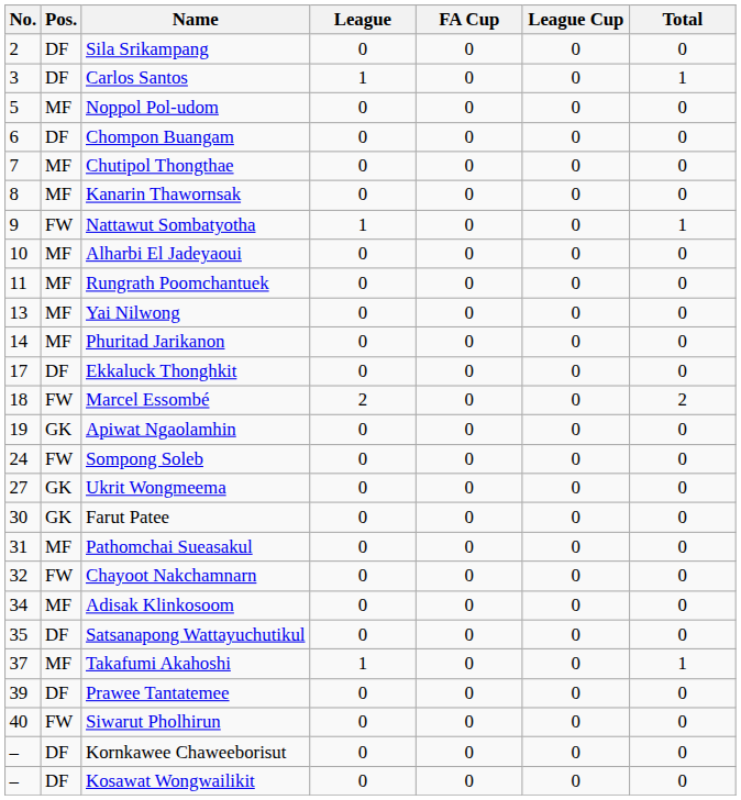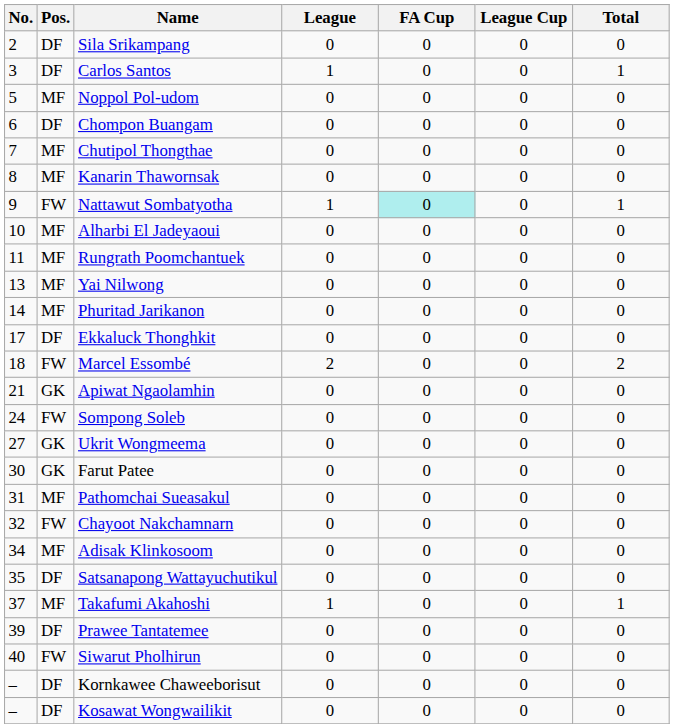 <table class="wikitable" style="text-align:center">
 <tr>
 <th rowspan="1" valign="bottom">No.</th>
 <th rowspan="1" valign="bottom">Pos.</th>
 <th rowspan="1" valign="bottom">Name</th>
 <th rowspan="1" width="85">League</th>
 <th rowspan="1" width="85">FA Cup</th>
 <th rowspan="1" width="85">League Cup</th>
 <th rowspan="1" width="85">Total</th>
 </tr>
 <tr>
 <td align="left">2</td>
 <td align="left">DF</td>
 <td align="left"> <a href='#'>Sila Srikampang</a></td>
 <td>0</td>
 <td>0</td>
 <td>0</td>
 <td>0</td>
 </tr>
 <tr>
 <td align="left">3</td>
 <td align="left">DF</td>
 <td align="left"> <a href='#'>Carlos Santos</a></td>
 <td>1</td>
 <td>0</td>
 <td>0</td>
 <td>1</td>
 </tr>
 <tr>
 <td align="left">5</td>
 <td align="left">MF</td>
 <td align="left"> <a href='#'>Noppol Pol-udom</a></td>
 <td>0</td>
 <td>0</td>
 <td>0</td>
 <td>0</td>
 </tr>
 <tr>
 <td align="left">6</td>
 <td align="left">DF</td>
 <td align="left"> <a href='#'>Chompon Buangam</a></td>
 <td>0</td>
 <td>0</td>
 <td>0</td>
 <td>0</td>
 </tr>
 <tr>
 <td align="left">7</td>
 <td align="left">MF</td>
 <td align="left"> <a href='#'>Chutipol Thongthae</a></td>
 <td>0</td>
 <td>0</td>
 <td>0</td>
 <td>0</td>
 </tr>
 <tr>
 <td align="left">8</td>
 <td align="left">MF</td>
 <td align="left"> <a href='#'>Kanarin Thawornsak</a></td>
 <td>0</td>
 <td>0</td>
 <td>0</td>
 <td>0</td>
 </tr>
 <tr>
 <td align="left">9</td>
 <td align="left">FW</td>
 <td align="left"> <a href='#'>Nattawut Sombatyotha</a></td>
 <td>1</td>
-<td>0</td>
+<td style="background: paleturquoise;">0</td>
 <td>0</td>
 <td>1</td>
 </tr>
 <tr>
 <td align="left">10</td>
 <td align="left">MF</td>
 <td align="left"> <a href='#'>Alharbi El Jadeyaoui</a></td>
 <td>0</td>
 <td>0</td>
 <td>0</td>
 <td>0</td>
 </tr>
 <tr>
 <td align="left">11</td>
 <td align="left">MF</td>
 <td align="left"> <a href='#'>Rungrath Poomchantuek</a></td>
 <td>0</td>
 <td>0</td>
 <td>0</td>
 <td>0</td>
 </tr>
 <tr>
 <td align="left">13</td>
 <td align="left">MF</td>
 <td align="left"> <a href='#'>Yai Nilwong</a></td>
 <td>0</td>
 <td>0</td>
 <td>0</td>
 <td>0</td>
 </tr>
 <tr>
 <td align="left">14</td>
 <td align="left">MF</td>
 <td align="left"> <a href='#'>Phuritad Jarikanon</a></td>
 <td>0</td>
 <td>0</td>
 <td>0</td>
 <td>0</td>
 </tr>
 <tr>
 <td align="left">17</td>
 <td align="left">DF</td>
 <td align="left"> <a href='#'>Ekkaluck Thonghkit</a></td>
 <td>0</td>
 <td>0</td>
 <td>0</td>
 <td>0</td>
 </tr>
 <tr>
 <td align="left">18</td>
 <td align="left">FW</td>
 <td align="left"> <a href='#'>Marcel Essombé</a></td>
 <td>2</td>
 <td>0</td>
 <td>0</td>
 <td>2</td>
 </tr>
 <tr>
-<td align="left">19</td>
+<td align="left">21</td>
 <td align="left">GK</td>
 <td align="left"> <a href='#'>Apiwat Ngaolamhin</a></td>
 <td>0</td>
 <td>0</td>
 <td>0</td>
 <td>0</td>
 </tr>
 <tr>
 <td align="left">24</td>
 <td align="left">FW</td>
 <td align="left"> <a href='#'>Sompong Soleb</a></td>
 <td>0</td>
 <td>0</td>
 <td>0</td>
 <td>0</td>
 </tr>
 <tr>
 <td align="left">27</td>
 <td align="left">GK</td>
 <td align="left"> <a href='#'>Ukrit Wongmeema</a></td>
 <td>0</td>
 <td>0</td>
 <td>0</td>
 <td>0</td>
 </tr>
 <tr>
 <td align="left">30</td>
 <td align="left">GK</td>
 <td align="left"> Farut Patee</td>
 <td>0</td>
 <td>0</td>
 <td>0</td>
 <td>0</td>
 </tr>
 <tr>
 <td align="left">31</td>
 <td align="left">MF</td>
 <td align="left"> <a href='#'>Pathomchai Sueasakul</a></td>
 <td>0</td>
 <td>0</td>
 <td>0</td>
 <td>0</td>
 </tr>
 <tr>
 <td align="left">32</td>
 <td align="left">FW</td>
 <td align="left"> <a href='#'>Chayoot Nakchamnarn</a></td>
 <td>0</td>
 <td>0</td>
 <td>0</td>
 <td>0</td>
 </tr>
 <tr>
 <td align="left">34</td>
 <td align="left">MF</td>
 <td align="left"> <a href='#'>Adisak Klinkosoom</a></td>
 <td>0</td>
 <td>0</td>
 <td>0</td>
 <td>0</td>
 </tr>
 <tr>
 <td align="left">35</td>
 <td align="left">DF</td>
 <td align="left"> <a href='#'>Satsanapong Wattayuchutikul</a></td>
 <td>0</td>
 <td>0</td>
 <td>0</td>
 <td>0</td>
 </tr>
 <tr>
 <td align="left">37</td>
 <td align="left">MF</td>
 <td align="left"> <a href='#'>Takafumi Akahoshi</a></td>
 <td>1</td>
 <td>0</td>
 <td>0</td>
 <td>1</td>
 </tr>
 <tr>
 <td align="left">39</td>
 <td align="left">DF</td>
 <td align="left"> <a href='#'>Prawee Tantatemee</a></td>
 <td>0</td>
 <td>0</td>
 <td>0</td>
 <td>0</td>
 </tr>
 <tr>
 <td align="left">40</td>
 <td align="left">FW</td>
 <td align="left"> <a href='#'>Siwarut Pholhirun</a></td>
 <td>0</td>
 <td>0</td>
 <td>0</td>
 <td>0</td>
 </tr>
 <tr>
 <td align="left">–</td>
 <td align="left">DF</td>
 <td align="left"> Kornkawee Chaweeborisut</td>
 <td>0</td>
 <td>0</td>
 <td>0</td>
 <td>0</td>
 </tr>
 <tr>
 <td align="left">–</td>
 <td align="left">DF</td>
 <td align="left"> <a href='#'>Kosawat Wongwailikit</a></td>
 <td>0</td>
 <td>0</td>
 <td>0</td>
 <td>0</td>
 </tr>
 </table>
